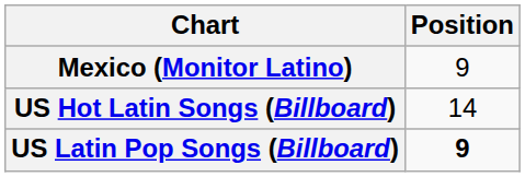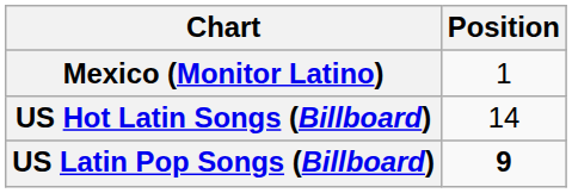 <table class="wikitable plainrowheaders" style="text-align:center;">
 <tr>
 <th>Chart</th>
 <th>Position</th>
 </tr>
 <tr>
 <th scope="row">Mexico (<a href='#'>Monitor Latino</a>)</th>
-<td align="center">9</td>
+<td align="center">1</td>
 </tr>
 <tr>
 <th scope="row">US <a href='#'>Hot Latin Songs</a> (<a href='#'><em>Billboard</em></a>)</th>
 <td align="center">14</td>
 </tr>
 <tr>
 <th scope="row">US <a href='#'>Latin Pop Songs</a> (<a href='#'><em>Billboard</em></a>)</th>
 <td align="center"><strong>9</strong></td>
 </tr>
 </table>
